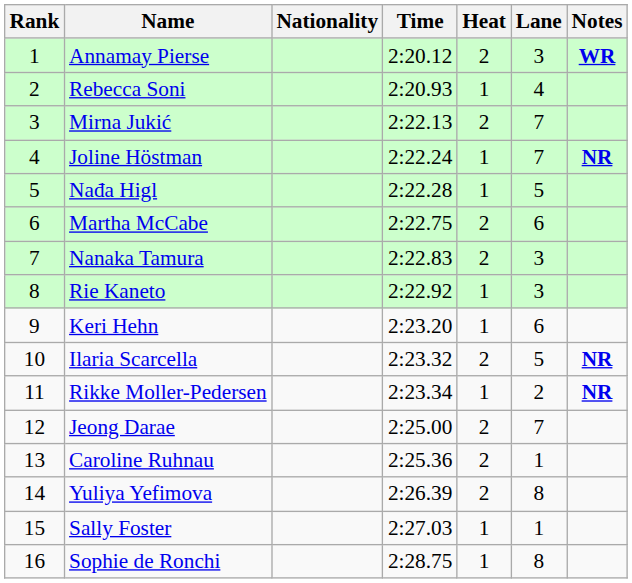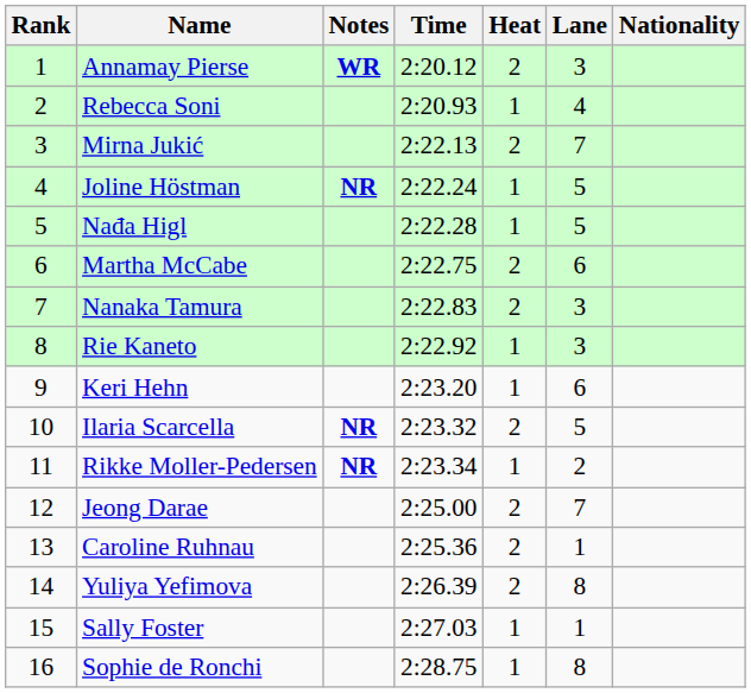 <table class="wikitable sortable" style="text-align:center">
 <tr>
 <th>Rank</th>
 <th>Name</th>
-<th>Nationality</th>
+<th>Notes</th>
 <th>Time</th>
 <th>Heat</th>
 <th>Lane</th>
-<th>Notes</th>
+<th>Nationality</th>
 </tr>
 <tr bgcolor=ccffcc>
 <td>1</td>
 <td align=left><a href='#'>Annamay Pierse</a></td>
-<td align=left></td>
+<td><strong><a href='#'>WR</a></strong></td>
 <td>2:20.12</td>
 <td>2</td>
 <td>3</td>
-<td><strong><a href='#'>WR</a></strong></td>
+<td align=left></td>
 </tr>
 <tr bgcolor=ccffcc>
 <td>2</td>
 <td align=left><a href='#'>Rebecca Soni</a></td>
-<td align=left></td>
+<td></td>
 <td>2:20.93</td>
 <td>1</td>
 <td>4</td>
-<td></td>
+<td align=left></td>
 </tr>
 <tr bgcolor=ccffcc>
 <td>3</td>
 <td align=left><a href='#'>Mirna Jukić</a></td>
-<td align=left></td>
+<td></td>
 <td>2:22.13</td>
 <td>2</td>
 <td>7</td>
-<td></td>
+<td align=left></td>
 </tr>
 <tr bgcolor=ccffcc>
 <td>4</td>
 <td align=left><a href='#'>Joline Höstman</a></td>
-<td align=left></td>
+<td><strong><a href='#'>NR</a></strong></td>
 <td>2:22.24</td>
 <td>1</td>
-<td>7</td>
-<td><strong><a href='#'>NR</a></strong></td>
+<td>5</td>
+<td align=left></td>
 </tr>
 <tr bgcolor=ccffcc>
 <td>5</td>
 <td align=left><a href='#'>Nađa Higl</a></td>
-<td align=left></td>
+<td></td>
 <td>2:22.28</td>
 <td>1</td>
 <td>5</td>
-<td></td>
+<td align=left></td>
 </tr>
 <tr bgcolor=ccffcc>
 <td>6</td>
 <td align=left><a href='#'>Martha McCabe</a></td>
-<td align=left></td>
+<td></td>
 <td>2:22.75</td>
 <td>2</td>
 <td>6</td>
-<td></td>
+<td align=left></td>
 </tr>
 <tr bgcolor=ccffcc>
 <td>7</td>
 <td align=left><a href='#'>Nanaka Tamura</a></td>
-<td align=left></td>
+<td></td>
 <td>2:22.83</td>
 <td>2</td>
 <td>3</td>
-<td></td>
+<td align=left></td>
 </tr>
 <tr bgcolor=ccffcc>
 <td>8</td>
 <td align=left><a href='#'>Rie Kaneto</a></td>
-<td align=left></td>
+<td></td>
 <td>2:22.92</td>
 <td>1</td>
 <td>3</td>
-<td></td>
+<td align=left></td>
 </tr>
 <tr>
 <td>9</td>
 <td align=left><a href='#'>Keri Hehn</a></td>
-<td align=left></td>
+<td></td>
 <td>2:23.20</td>
 <td>1</td>
 <td>6</td>
-<td></td>
+<td align=left></td>
 </tr>
 <tr>
 <td>10</td>
 <td align=left><a href='#'>Ilaria Scarcella</a></td>
-<td align=left></td>
+<td><strong><a href='#'>NR</a></strong></td>
 <td>2:23.32</td>
 <td>2</td>
 <td>5</td>
-<td><strong><a href='#'>NR</a></strong></td>
+<td align=left></td>
 </tr>
 <tr>
 <td>11</td>
 <td align=left><a href='#'>Rikke Moller-Pedersen</a></td>
-<td align=left></td>
+<td><strong><a href='#'>NR</a></strong></td>
 <td>2:23.34</td>
 <td>1</td>
 <td>2</td>
-<td><strong><a href='#'>NR</a></strong></td>
+<td align=left></td>
 </tr>
 <tr>
 <td>12</td>
 <td align=left><a href='#'>Jeong Darae</a></td>
-<td align=left></td>
+<td></td>
 <td>2:25.00</td>
 <td>2</td>
 <td>7</td>
-<td></td>
+<td align=left></td>
 </tr>
 <tr>
 <td>13</td>
 <td align=left><a href='#'>Caroline Ruhnau</a></td>
-<td align=left></td>
+<td></td>
 <td>2:25.36</td>
 <td>2</td>
 <td>1</td>
-<td></td>
+<td align=left></td>
 </tr>
 <tr>
 <td>14</td>
 <td align=left><a href='#'>Yuliya Yefimova</a></td>
-<td align=left></td>
+<td></td>
 <td>2:26.39</td>
 <td>2</td>
 <td>8</td>
-<td></td>
+<td align=left></td>
 </tr>
 <tr>
 <td>15</td>
 <td align=left><a href='#'>Sally Foster</a></td>
-<td align=left></td>
+<td></td>
 <td>2:27.03</td>
 <td>1</td>
 <td>1</td>
-<td></td>
+<td align=left></td>
 </tr>
 <tr>
 <td>16</td>
 <td align=left><a href='#'>Sophie de Ronchi</a></td>
-<td align=left></td>
+<td></td>
 <td>2:28.75</td>
 <td>1</td>
 <td>8</td>
-<td></td>
+<td align=left></td>
 </tr>
 </table>
